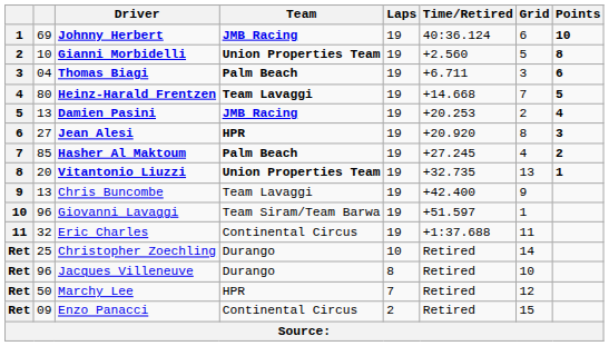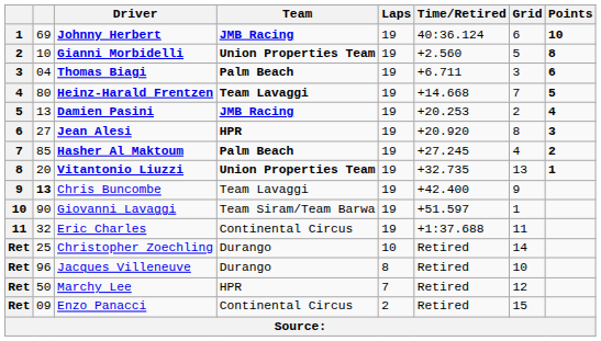 <table class="wikitable" style="font-size: 85%">
 <tr>
 <th></th>
 <th></th>
 <th>Driver</th>
 <th>Team</th>
 <th>Laps</th>
 <th>Time/Retired</th>
 <th>Grid</th>
 <th>Points</th>
 </tr>
 <tr>
 <th>1</th>
 <td>69</td>
 <td> <strong><a href='#'>Johnny Herbert</a></strong></td>
 <td><strong><a href='#'>JMB Racing</a></strong></td>
 <td>19</td>
 <td>40:36.124</td>
 <td>6</td>
 <td><strong>10</strong></td>
 </tr>
 <tr>
 <th>2</th>
 <td>10</td>
 <td> <strong><a href='#'>Gianni Morbidelli</a></strong></td>
 <td><strong>Union Properties Team</strong></td>
 <td>19</td>
 <td>+2.560</td>
 <td>5</td>
 <td><strong>8</strong></td>
 </tr>
 <tr>
 <th>3</th>
 <td>04</td>
 <td> <strong><a href='#'>Thomas Biagi</a></strong></td>
 <td><strong>Palm Beach</strong></td>
 <td>19</td>
 <td>+6.711</td>
 <td>3</td>
 <td><strong>6</strong></td>
 </tr>
 <tr>
 <th>4</th>
 <td>80</td>
 <td> <strong><a href='#'>Heinz-Harald Frentzen</a></strong></td>
 <td><strong>Team Lavaggi</strong></td>
 <td>19</td>
 <td>+14.668</td>
 <td>7</td>
 <td><strong>5</strong></td>
 </tr>
 <tr>
 <th>5</th>
 <td>13</td>
 <td> <strong><a href='#'>Damien Pasini</a></strong></td>
 <td><strong><a href='#'>JMB Racing</a></strong></td>
 <td>19</td>
 <td>+20.253</td>
 <td>2</td>
 <td><strong>4</strong></td>
 </tr>
 <tr>
 <th>6</th>
 <td>27</td>
 <td> <strong><a href='#'>Jean Alesi</a></strong></td>
 <td><strong>HPR</strong></td>
 <td>19</td>
 <td>+20.920</td>
 <td>8</td>
 <td><strong>3</strong></td>
 </tr>
 <tr>
 <th>7</th>
 <td>85</td>
 <td> <strong><a href='#'>Hasher Al Maktoum</a></strong></td>
 <td><strong>Palm Beach</strong></td>
 <td>19</td>
 <td>+27.245</td>
 <td>4</td>
 <td><strong>2</strong></td>
 </tr>
 <tr>
 <th>8</th>
 <td>20</td>
 <td> <strong><a href='#'>Vitantonio Liuzzi</a></strong></td>
 <td><strong>Union Properties Team</strong></td>
 <td>19</td>
 <td>+32.735</td>
 <td>13</td>
 <td><strong>1</strong></td>
 </tr>
 <tr>
 <th>9</th>
-<td>13</td>
+<td><strong>13</strong></td>
 <td> <a href='#'>Chris Buncombe</a></td>
 <td>Team Lavaggi</td>
 <td>19</td>
 <td>+42.400</td>
 <td>9</td>
 <td></td>
 </tr>
 <tr>
 <th>10</th>
-<td>96</td>
+<td>90</td>
 <td> <a href='#'>Giovanni Lavaggi</a></td>
 <td>Team Siram/Team Barwa</td>
 <td>19</td>
 <td>+51.597</td>
 <td>1</td>
 <td></td>
 </tr>
 <tr>
 <th>11</th>
 <td>32</td>
 <td> <a href='#'>Eric Charles</a></td>
 <td>Continental Circus</td>
 <td>19</td>
 <td>+1:37.688</td>
 <td>11</td>
 <td></td>
 </tr>
 <tr>
 <th>Ret</th>
 <td>25</td>
 <td> <a href='#'>Christopher Zoechling</a></td>
 <td>Durango</td>
 <td>10</td>
 <td>Retired</td>
 <td>14</td>
 <td></td>
 </tr>
 <tr>
 <th>Ret</th>
 <td>96</td>
 <td> <a href='#'>Jacques Villeneuve</a></td>
 <td>Durango</td>
 <td>8</td>
 <td>Retired</td>
 <td>10</td>
 <td></td>
 </tr>
 <tr>
 <th>Ret</th>
 <td>50</td>
 <td> <a href='#'>Marchy Lee</a></td>
 <td>HPR</td>
 <td>7</td>
 <td>Retired</td>
 <td>12</td>
 <td></td>
 </tr>
 <tr>
 <th>Ret</th>
 <td>09</td>
 <td> <a href='#'>Enzo Panacci</a></td>
 <td>Continental Circus</td>
 <td>2</td>
 <td>Retired</td>
 <td>15</td>
 <td></td>
 </tr>
 <tr>
 <th colspan="8">Source:</th>
 </tr>
 </table>
